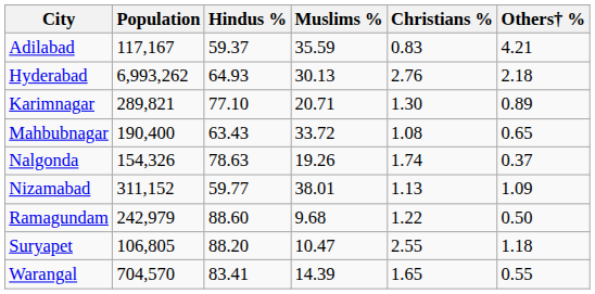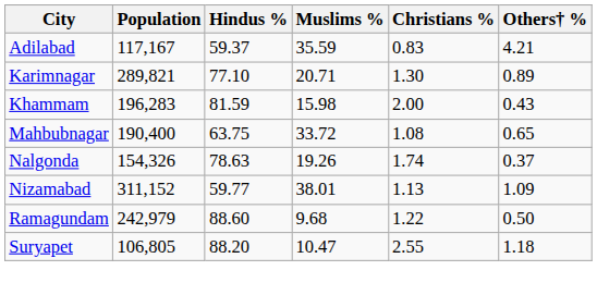 <table class="wikitable plainrowheaders sortable">
 <tr>
 <th>City</th>
 <th>Population</th>
 <th>Hindus %</th>
 <th>Muslims %</th>
 <th>Christians %</th>
 <th>Others† %</th>
 </tr>
 <tr>
 <td><a href='#'>Adilabad</a></td>
 <td>117,167</td>
 <td>59.37</td>
 <td>35.59</td>
 <td>0.83</td>
 <td>4.21</td>
 </tr>
 <tr>
-<td><a href='#'>Hyderabad</a></td>
-<td>6,993,262</td>
-<td>64.93</td>
-<td>30.13</td>
-<td>2.76</td>
-<td>2.18</td>
-</tr>
-<tr>
 <td><a href='#'>Karimnagar</a></td>
 <td>289,821</td>
 <td>77.10</td>
 <td>20.71</td>
 <td>1.30</td>
 <td>0.89</td>
 </tr>
 <tr>
+<td><a href='#'>Khammam</a></td>
+<td>196,283</td>
+<td>81.59</td>
+<td>15.98</td>
+<td>2.00</td>
+<td>0.43</td>
+</tr>
+<tr>
 <td><a href='#'>Mahbubnagar</a></td>
 <td>190,400</td>
-<td>63.43</td>
+<td>63.75</td>
 <td>33.72</td>
 <td>1.08</td>
 <td>0.65</td>
 </tr>
 <tr>
 <td><a href='#'>Nalgonda</a></td>
 <td>154,326</td>
 <td>78.63</td>
 <td>19.26</td>
 <td>1.74</td>
 <td>0.37</td>
 </tr>
 <tr>
 <td><a href='#'>Nizamabad</a></td>
 <td>311,152</td>
 <td>59.77</td>
 <td>38.01</td>
 <td>1.13</td>
 <td>1.09</td>
 </tr>
 <tr>
 <td><a href='#'>Ramagundam</a></td>
 <td>242,979</td>
 <td>88.60</td>
 <td>9.68</td>
 <td>1.22</td>
 <td>0.50</td>
 </tr>
 <tr>
 <td><a href='#'>Suryapet</a></td>
 <td>106,805</td>
 <td>88.20</td>
 <td>10.47</td>
 <td>2.55</td>
 <td>1.18</td>
 </tr>
-<tr>
-<td><a href='#'>Warangal</a></td>
-<td>704,570</td>
-<td>83.41</td>
-<td>14.39</td>
-<td>1.65</td>
-<td>0.55</td>
-</tr>
 </table>
